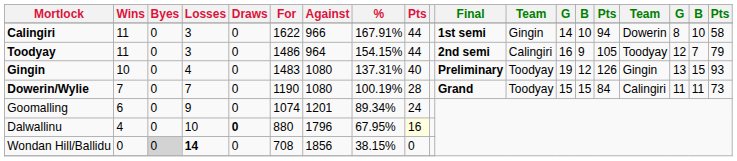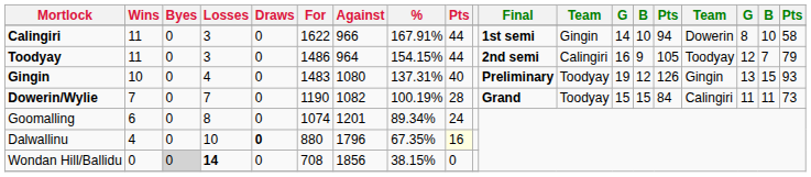 <table style="font-size: 85%; text-align: left;" class="wikitable">
 <tr>
 <th style="color:crimson">Mortlock</th>
 <th style="color:crimson">Wins</th>
 <th style="color:crimson">Byes</th>
 <th style="color:crimson">Losses</th>
 <th style="color:crimson">Draws</th>
 <th style="color:crimson">For</th>
 <th style="color:crimson">Against</th>
 <th style="color:crimson">%</th>
 <th style="color:crimson">Pts</th>
 <th></th>
 <th style="color:green">Final</th>
 <th style="color:green">Team</th>
 <th style="color:green">G</th>
 <th style="color:green">B</th>
 <th style="color:green">Pts</th>
 <th style="color:green">Team</th>
 <th style="color:green">G</th>
 <th style="color:green">B</th>
 <th style="color:green">Pts</th>
 </tr>
 <tr>
 </tr>
 <tr>
 </tr>
 <tr>
 <td><strong>	Calingiri	</strong></td>
 <td>11</td>
 <td>0</td>
 <td>3</td>
 <td>0</td>
 <td>1622</td>
 <td>966</td>
 <td>167.91%</td>
 <td>44</td>
 <td></td>
 <td><strong>1st semi</strong></td>
 <td>Gingin</td>
 <td>14</td>
 <td>10</td>
 <td>94</td>
 <td>Dowerin</td>
 <td>8</td>
 <td>10</td>
 <td>58</td>
 </tr>
 <tr>
 <td><strong>	Toodyay	</strong></td>
 <td>11</td>
 <td>0</td>
 <td>3</td>
 <td>0</td>
 <td>1486</td>
 <td>964</td>
 <td>154.15%</td>
 <td>44</td>
 <td></td>
 <td><strong>2nd semi</strong></td>
 <td>Calingiri</td>
 <td>16</td>
 <td>9</td>
 <td>105</td>
 <td>Toodyay</td>
 <td>12</td>
 <td>7</td>
 <td>79</td>
 </tr>
 <tr>
 <td><strong>	Gingin	</strong></td>
 <td>10</td>
 <td>0</td>
 <td>4</td>
 <td>0</td>
 <td>1483</td>
 <td>1080</td>
 <td>137.31%</td>
 <td>40</td>
 <td></td>
 <td><strong>Preliminary</strong></td>
 <td>Toodyay</td>
 <td>19</td>
 <td>12</td>
 <td>126</td>
 <td>Gingin</td>
 <td>13</td>
 <td>15</td>
 <td>93</td>
 </tr>
 <tr>
 <td><strong>	Dowerin/Wylie	</strong></td>
 <td>7</td>
 <td>0</td>
 <td>7</td>
 <td>0</td>
 <td>1190</td>
-<td>1080</td>
+<td>1082</td>
 <td>100.19%</td>
 <td>28</td>
 <td></td>
 <td><strong>Grand</strong></td>
 <td>Toodyay</td>
 <td>15</td>
 <td>15</td>
 <td>84</td>
 <td>Calingiri</td>
 <td>11</td>
 <td>11</td>
 <td>73</td>
 </tr>
 <tr>
 <td>Goomalling</td>
 <td>6</td>
 <td>0</td>
-<td>9</td>
+<td>8</td>
 <td>0</td>
 <td>1074</td>
 <td>1201</td>
 <td>89.34%</td>
 <td>24</td>
 <td></td>
 </tr>
 <tr>
 <td>Dalwallinu</td>
 <td>4</td>
 <td>0</td>
 <td>10</td>
 <td><strong>0</strong></td>
 <td>880</td>
 <td>1796</td>
-<td>67.95%</td>
+<td>67.35%</td>
 <td style="background: lightyellow;">16</td>
 <td></td>
 </tr>
 <tr>
 <td>Wondan Hill/Ballidu</td>
 <td>0</td>
 <td style="background: lightgrey;">0</td>
 <td><strong>14</strong></td>
 <td>0</td>
 <td>708</td>
 <td>1856</td>
 <td>38.15%</td>
 <td>0</td>
 <td></td>
 </tr>
 <tr>
 </tr>
 </table>
